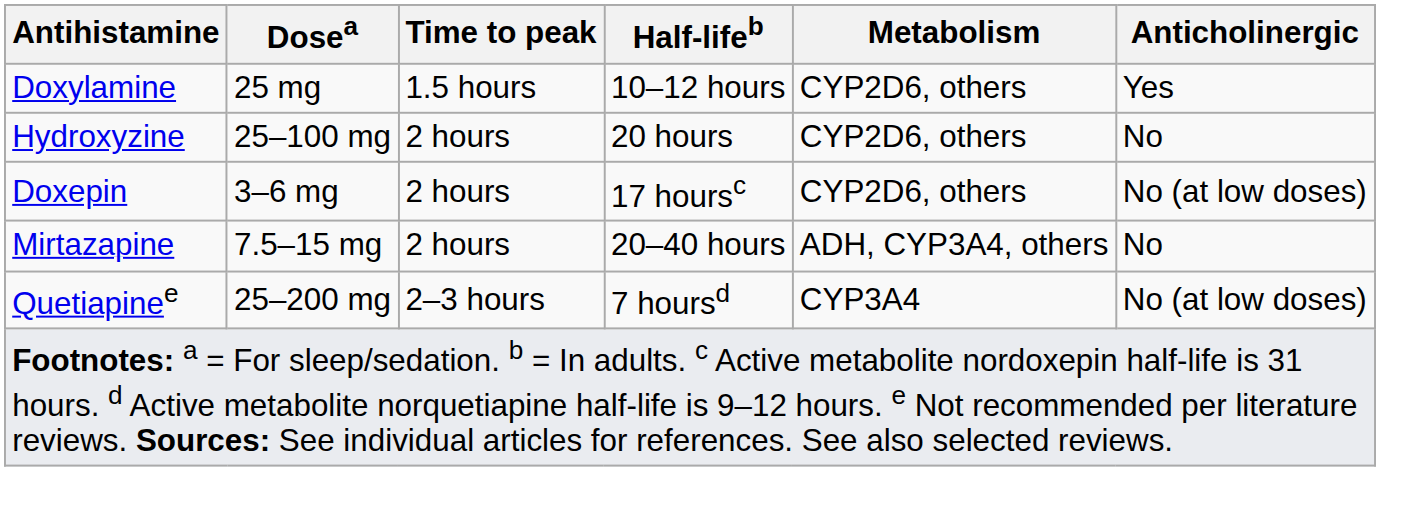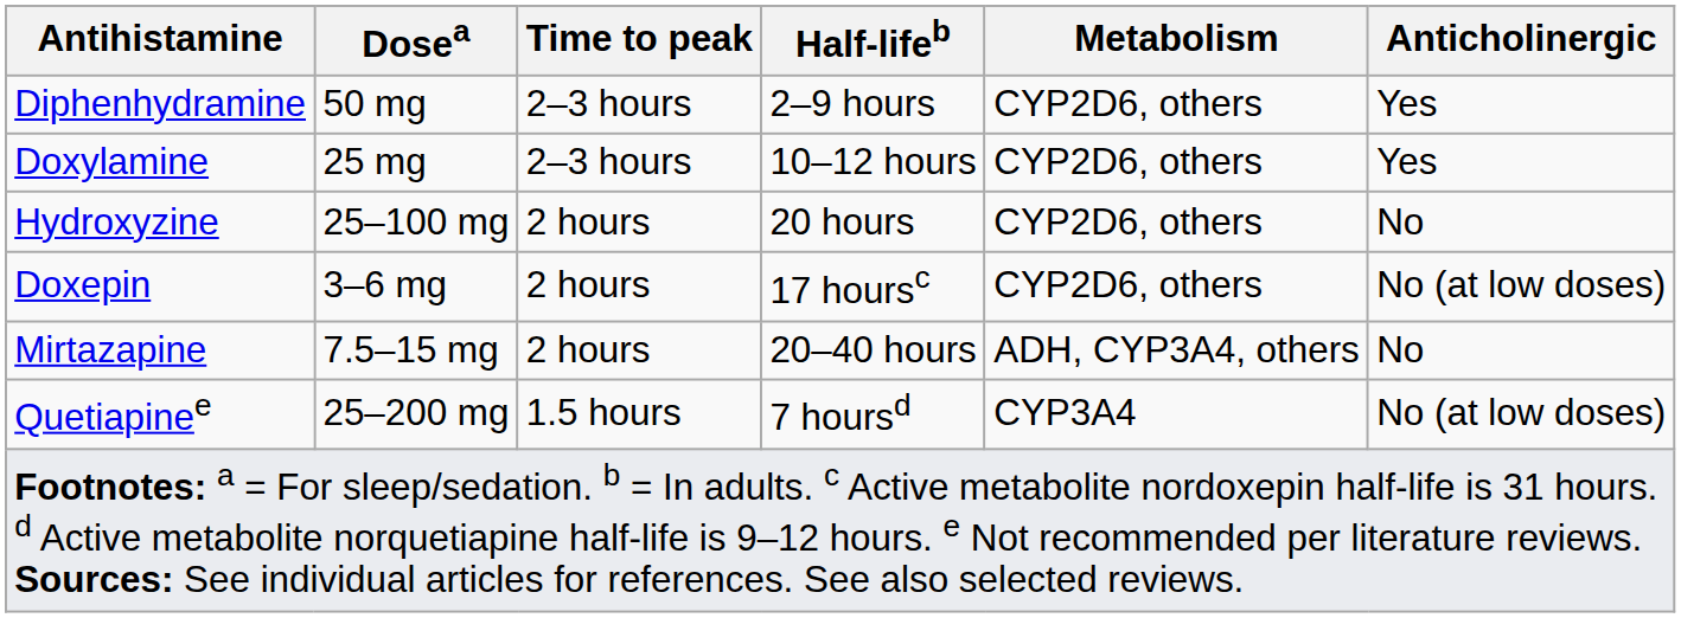 <table class="wikitable">
 <tr>
 <th>Antihistamine</th>
 <th>Dose<sup>a</sup></th>
 <th>Time to peak</th>
 <th>Half-life<sup>b</sup></th>
 <th>Metabolism</th>
 <th>Anticholinergic</th>
 </tr>
 <tr>
+<td><a href='#'>Diphenhydramine</a></td>
+<td>50 mg</td>
+<td>2–3 hours</td>
+<td>2–9 hours</td>
+<td>CYP2D6, others</td>
+<td>Yes</td>
+</tr>
+<tr>
 <td><a href='#'>Doxylamine</a></td>
 <td>25 mg</td>
-<td>1.5 hours</td>
+<td>2–3 hours</td>
 <td>10–12 hours</td>
 <td>CYP2D6, others</td>
 <td>Yes</td>
 </tr>
 <tr>
 <td><a href='#'>Hydroxyzine</a></td>
 <td>25–100 mg</td>
 <td>2 hours</td>
 <td>20 hours</td>
 <td>CYP2D6, others</td>
 <td>No</td>
 </tr>
 <tr>
 <td><a href='#'>Doxepin</a></td>
 <td>3–6 mg</td>
 <td>2 hours</td>
 <td>17 hours<sup>c</sup></td>
 <td>CYP2D6, others</td>
 <td>No (at low doses)</td>
 </tr>
 <tr>
 <td><a href='#'>Mirtazapine</a></td>
 <td>7.5–15 mg</td>
 <td>2 hours</td>
 <td>20–40 hours</td>
 <td>ADH, CYP3A4, others</td>
 <td>No</td>
 </tr>
 <tr>
 <td><a href='#'>Quetiapine</a><sup>e</sup></td>
 <td>25–200 mg</td>
-<td>2–3 hours</td>
+<td>1.5 hours</td>
 <td>7 hours<sup>d</sup></td>
 <td>CYP3A4</td>
 <td>No (at low doses)</td>
 </tr>
 <tr>
 <td colspan="6" style="width: 1px; background-color:#eaecf0;"><strong>Footnotes:</strong> <sup>a</sup> = For sleep/sedation. <sup>b</sup> = In adults. <sup>c</sup> Active metabolite nordoxepin half-life is 31 hours. <sup>d</sup> Active metabolite norquetiapine half-life is 9–12 hours. <sup>e</sup> Not recommended per literature reviews. <strong>Sources:</strong> See individual articles for references. See also selected reviews.</td>
 </tr>
 </table>
